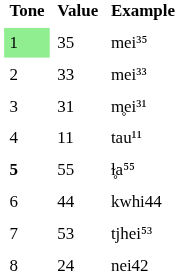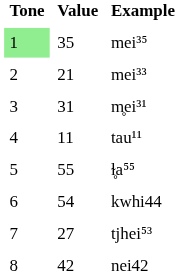 <table align=center=1 cellpadding="5">
 <tr>
 <th>Tone</th>
 <th>Value</th>
 <th>Example</th>
 </tr>
 <tr>
 <td style="background: lightgreen;">1</td>
 <td>35</td>
 <td>mei³⁵</td>
 </tr>
 <tr>
 <td>2</td>
-<td>33</td>
+<td>21</td>
 <td>mei³³</td>
 </tr>
 <tr>
 <td>3</td>
 <td>31</td>
 <td>m̥ei³¹</td>
 </tr>
 <tr>
 <td>4</td>
 <td>11</td>
 <td>tau¹¹</td>
 </tr>
 <tr>
-<td><strong>5</strong></td>
+<td>5</td>
 <td>55</td>
 <td>ɫ̥a⁵⁵</td>
 </tr>
 <tr>
 <td>6</td>
-<td>44</td>
+<td>54</td>
 <td>kwhi44</td>
 </tr>
 <tr>
 <td>7</td>
-<td>53</td>
+<td>27</td>
 <td>tjhei⁵³</td>
 </tr>
 <tr>
 <td>8</td>
-<td>24</td>
+<td>42</td>
 <td>nei42</td>
 </tr>
 </table>
